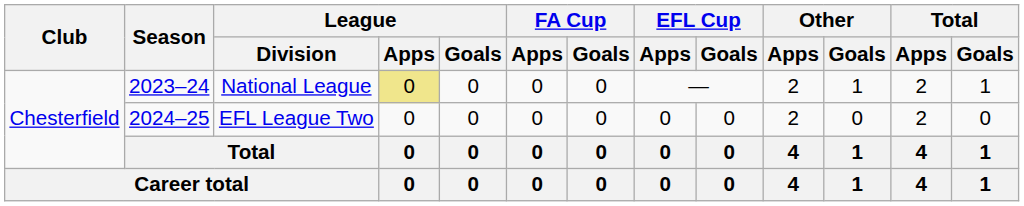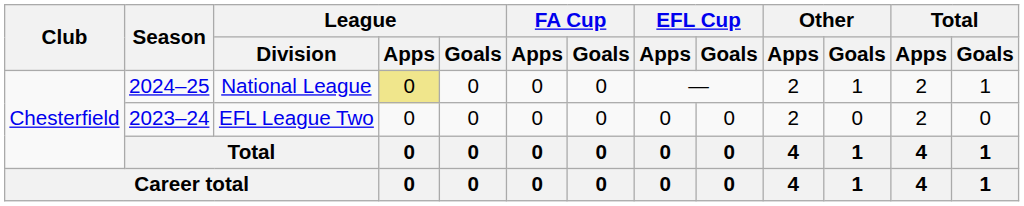 <table class="wikitable" style="text-align:center;">
 <tr>
 <th rowspan="2">Club</th>
 <th rowspan="2">Season</th>
 <th colspan="3">League</th>
 <th colspan="2"><a href='#'>FA Cup</a></th>
 <th colspan="2"><a href='#'>EFL Cup</a></th>
 <th colspan="2">Other</th>
 <th colspan="2">Total</th>
 </tr>
 <tr>
 <th>Division</th>
 <th>Apps</th>
 <th>Goals</th>
 <th>Apps</th>
 <th>Goals</th>
 <th>Apps</th>
 <th>Goals</th>
 <th>Apps</th>
 <th>Goals</th>
 <th>Apps</th>
 <th>Goals</th>
 </tr>
 <tr>
 <td rowspan=3><a href='#'>Chesterfield</a></td>
-<td><a href='#'>2023–24</a></td>
+<td><a href='#'>2024–25</a></td>
 <td><a href='#'>National League</a></td>
 <td style="background: khaki;">0</td>
 <td>0</td>
 <td>0</td>
 <td>0</td>
 <td colspan=2>—</td>
 <td>2</td>
 <td>1</td>
 <td>2</td>
 <td>1</td>
 </tr>
 <tr>
-<td><a href='#'>2024–25</a></td>
+<td><a href='#'>2023–24</a></td>
 <td><a href='#'>EFL League Two</a></td>
 <td>0</td>
 <td>0</td>
 <td>0</td>
 <td>0</td>
 <td>0</td>
 <td>0</td>
 <td>2</td>
 <td>0</td>
 <td>2</td>
 <td>0</td>
 </tr>
 <tr>
 <th colspan="2">Total</th>
 <th>0</th>
 <th>0</th>
 <th>0</th>
 <th>0</th>
 <th>0</th>
 <th>0</th>
 <th>4</th>
 <th>1</th>
 <th>4</th>
 <th>1</th>
 </tr>
 <tr>
 <th colspan="3">Career total</th>
 <th>0</th>
 <th>0</th>
 <th>0</th>
 <th>0</th>
 <th>0</th>
 <th>0</th>
 <th>4</th>
 <th>1</th>
 <th>4</th>
 <th>1</th>
 </tr>
 </table>
